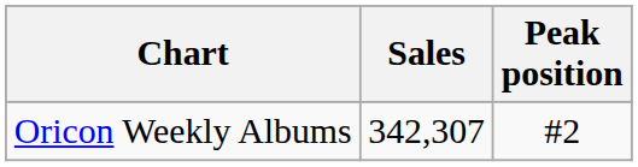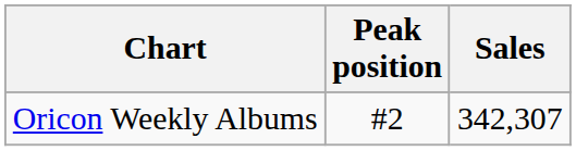 <table class="wikitable">
 <tr>
 <th align="left">Chart</th>
+<th align="center">Peak<br>position</th>
 <th align="center">Sales</th>
-<th align="center">Peak<br>position</th>
 </tr>
 <tr>
 <td align="left"><a href='#'>Oricon</a> Weekly Albums</td>
+<td align="center">#2</td>
 <td align="">342,307</td>
-<td align="center">#2</td>
 </tr>
 </table>
